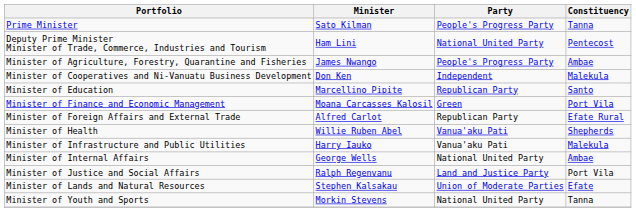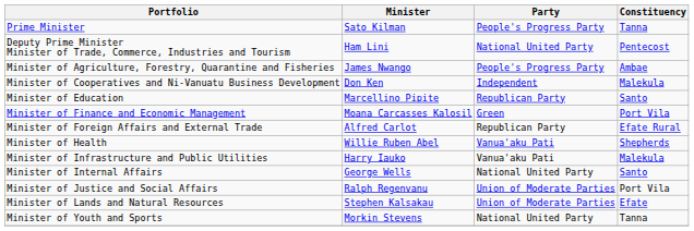 <table class="wikitable">
 <tr>
 <th>Portfolio</th>
 <th>Minister</th>
 <th>Party</th>
 <th>Constituency</th>
 </tr>
 <tr>
 <td><a href='#'>Prime Minister</a></td>
 <td><a href='#'>Sato Kilman</a></td>
 <td><a href='#'>People's Progress Party</a></td>
 <td><a href='#'>Tanna</a></td>
 </tr>
 <tr>
 <td>Deputy Prime Minister<br>Minister of Trade, Commerce, Industries and Tourism</td>
 <td><a href='#'>Ham Lini</a></td>
 <td><a href='#'>National United Party</a></td>
 <td><a href='#'>Pentecost</a></td>
 </tr>
 <tr>
 <td>Minister of Agriculture, Forestry, Quarantine and Fisheries</td>
 <td><a href='#'>James Nwango</a></td>
 <td><a href='#'>People's Progress Party</a></td>
 <td><a href='#'>Ambae</a></td>
 </tr>
 <tr>
 <td>Minister of Cooperatives and Ni-Vanuatu Business Development</td>
 <td><a href='#'>Don Ken</a></td>
 <td><a href='#'>Independent</a></td>
 <td><a href='#'>Malekula</a></td>
 </tr>
 <tr>
 <td>Minister of Education</td>
 <td><a href='#'>Marcellino Pipite</a></td>
 <td><a href='#'>Republican Party</a></td>
 <td><a href='#'>Santo</a></td>
 </tr>
 <tr>
 <td><a href='#'>Minister of Finance and Economic Management</a></td>
 <td><a href='#'>Moana Carcasses Kalosil</a></td>
 <td><a href='#'>Green</a></td>
 <td><a href='#'>Port Vila</a></td>
 </tr>
 <tr>
 <td>Minister of Foreign Affairs and External Trade</td>
 <td><a href='#'>Alfred Carlot</a></td>
 <td>Republican Party</td>
 <td><a href='#'>Efate Rural</a></td>
 </tr>
 <tr>
 <td>Minister of Health</td>
 <td><a href='#'>Willie Ruben Abel</a></td>
 <td><a href='#'>Vanua'aku Pati</a> </td>
 <td><a href='#'>Shepherds</a></td>
 </tr>
 <tr>
 <td>Minister of Infrastructure and Public Utilities</td>
 <td><a href='#'>Harry Iauko</a></td>
 <td>Vanua'aku Pati </td>
 <td><a href='#'>Malekula</a></td>
 </tr>
 <tr>
 <td>Minister of Internal Affairs</td>
 <td><a href='#'>George Wells</a></td>
 <td>National United Party</td>
-<td><a href='#'>Ambae</a></td>
+<td><a href='#'>Santo</a></td>
 </tr>
 <tr>
 <td>Minister of Justice and Social Affairs</td>
 <td><a href='#'>Ralph Regenvanu</a></td>
-<td><a href='#'>Land and Justice Party</a></td>
+<td><a href='#'>Union of Moderate Parties</a><br></td>
 <td>Port Vila</td>
 </tr>
 <tr>
 <td>Minister of Lands and Natural Resources</td>
 <td><a href='#'>Stephen Kalsakau</a></td>
 <td><a href='#'>Union of Moderate Parties</a><br></td>
 <td><a href='#'>Efate</a></td>
 </tr>
 <tr>
 <td>Minister of Youth and Sports</td>
 <td><a href='#'>Morkin Stevens</a></td>
 <td>National United Party</td>
 <td>Tanna</td>
 </tr>
 <tr>
 </tr>
 </table>
